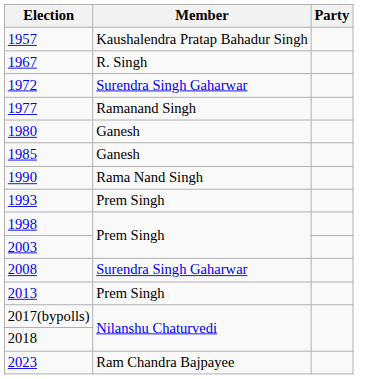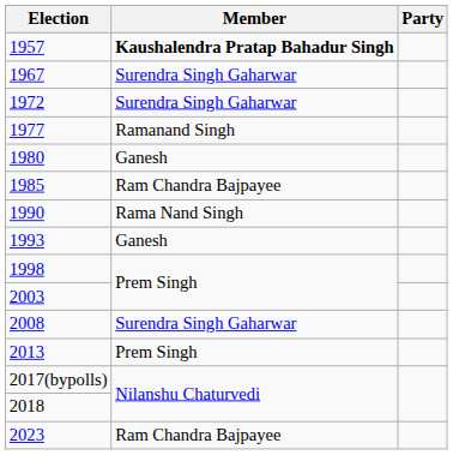 <table class="wikitable sortable">
 <tr>
 <th>Election</th>
 <th>Member</th>
 <th colspan="2">Party</th>
 </tr>
 <tr>
 <td><a href='#'>1957</a></td>
-<td>Kaushalendra Pratap Bahadur Singh</td>
+<td><strong>Kaushalendra Pratap Bahadur Singh</strong></td>
 <td></td>
 </tr>
 <tr>
 <td><a href='#'>1967</a></td>
-<td>R. Singh</td>
+<td><a href='#'>Surendra Singh Gaharwar</a></td>
 <td></td>
 </tr>
 <tr>
 <td><a href='#'>1972</a></td>
 <td><a href='#'>Surendra Singh Gaharwar</a></td>
 <td></td>
 </tr>
 <tr>
 <td><a href='#'>1977</a></td>
 <td>Ramanand Singh</td>
 <td></td>
 </tr>
 <tr>
 <td><a href='#'>1980</a></td>
 <td>Ganesh</td>
 <td></td>
 </tr>
 <tr>
 <td><a href='#'>1985</a></td>
-<td>Ganesh</td>
+<td>Ram Chandra Bajpayee</td>
 <td></td>
 </tr>
 <tr>
 <td><a href='#'>1990</a></td>
 <td>Rama Nand Singh</td>
 <td></td>
 </tr>
 <tr>
 <td><a href='#'>1993</a></td>
-<td>Prem Singh</td>
+<td>Ganesh</td>
 <td></td>
 </tr>
 <tr>
 <td><a href='#'>1998</a></td>
 <td rowspan="2">Prem Singh</td>
 <td></td>
 </tr>
 <tr>
 <td><a href='#'>2003</a></td>
 </tr>
 <tr>
 <td><a href='#'>2008</a></td>
 <td><a href='#'>Surendra Singh Gaharwar</a></td>
 <td></td>
 </tr>
 <tr>
 <td><a href='#'>2013</a></td>
 <td>Prem Singh</td>
 <td></td>
 </tr>
 <tr>
 <td>2017(bypolls)</td>
 <td rowspan="2"><a href='#'>Nilanshu Chaturvedi</a></td>
 </tr>
 <tr>
 <td>2018</td>
 </tr>
 <tr>
 <td><a href='#'>2023</a></td>
 <td>Ram Chandra Bajpayee</td>
 <td></td>
 </tr>
 </table>
